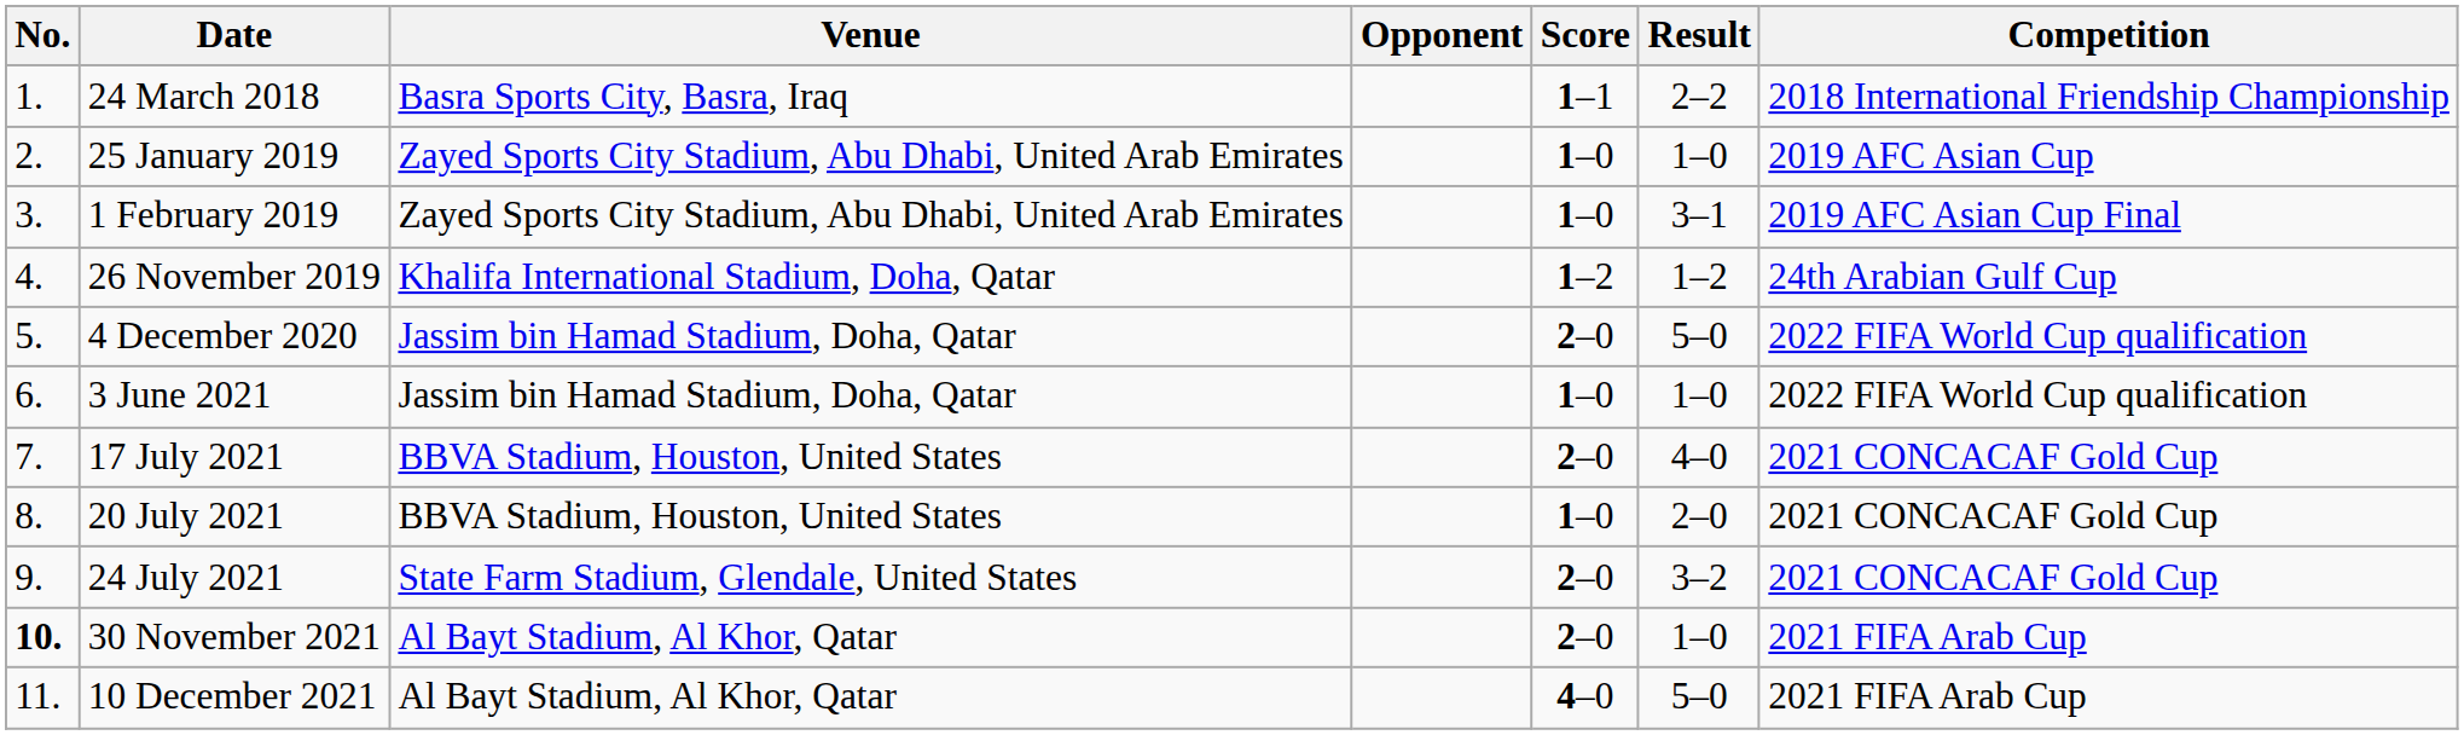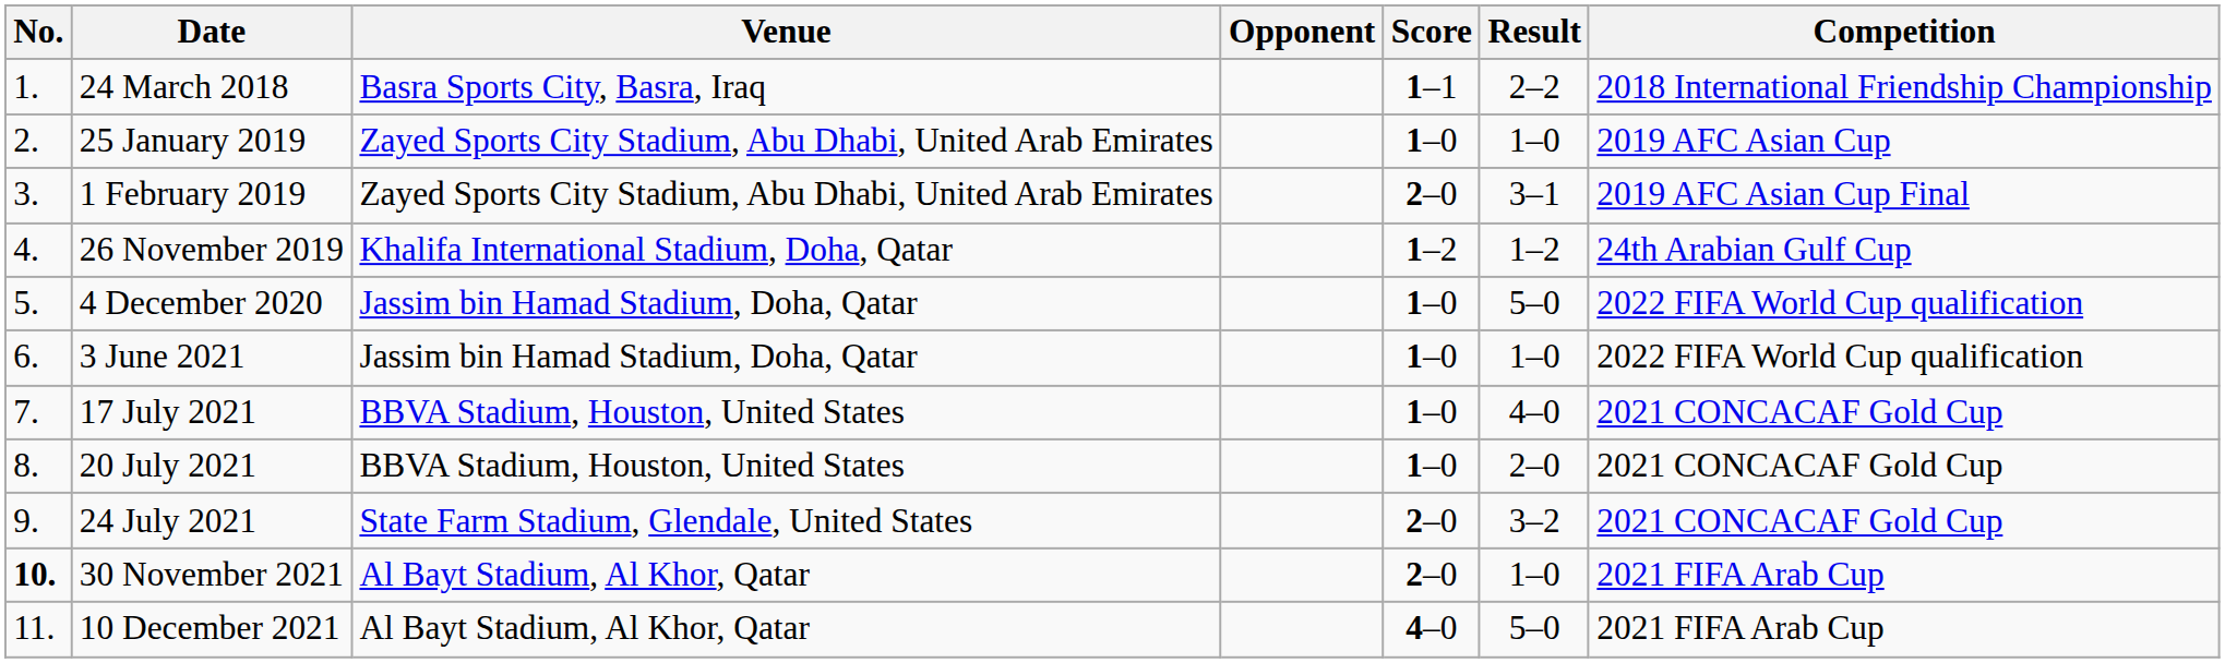 <table class="wikitable" style="font-size:100%;">
 <tr>
 <th>No.</th>
 <th>Date</th>
 <th>Venue</th>
 <th>Opponent</th>
 <th>Score</th>
 <th>Result</th>
 <th>Competition</th>
 </tr>
 <tr>
 <td>1.</td>
 <td>24 March 2018</td>
 <td><a href='#'>Basra Sports City</a>, <a href='#'>Basra</a>, Iraq</td>
 <td></td>
 <td align=center><strong>1</strong>–1</td>
 <td align=center>2–2</td>
 <td><a href='#'>2018 International Friendship Championship</a></td>
 </tr>
 <tr>
 <td>2.</td>
 <td>25 January 2019</td>
 <td><a href='#'>Zayed Sports City Stadium</a>, <a href='#'>Abu Dhabi</a>, United Arab Emirates</td>
 <td></td>
 <td align=center><strong>1</strong>–0</td>
 <td align=center>1–0</td>
 <td><a href='#'>2019 AFC Asian Cup</a></td>
 </tr>
 <tr>
 <td>3.</td>
 <td>1 February 2019</td>
 <td>Zayed Sports City Stadium, Abu Dhabi, United Arab Emirates</td>
 <td></td>
-<td align=center><strong>1</strong>–0</td>
+<td align=center><strong>2</strong>–0</td>
 <td align=center>3–1</td>
 <td><a href='#'>2019 AFC Asian Cup Final</a></td>
 </tr>
 <tr>
 <td>4.</td>
 <td>26 November 2019</td>
 <td><a href='#'>Khalifa International Stadium</a>, <a href='#'>Doha</a>, Qatar</td>
 <td></td>
 <td align=center><strong>1</strong>–2</td>
 <td align=center>1–2</td>
 <td><a href='#'>24th Arabian Gulf Cup</a></td>
 </tr>
 <tr>
 <td>5.</td>
 <td>4 December 2020</td>
 <td><a href='#'>Jassim bin Hamad Stadium</a>, Doha, Qatar</td>
 <td></td>
-<td align=center><strong>2</strong>–0</td>
+<td align=center><strong>1</strong>–0</td>
 <td align=center>5–0</td>
 <td><a href='#'>2022 FIFA World Cup qualification</a></td>
 </tr>
 <tr>
 <td>6.</td>
 <td>3 June 2021</td>
 <td>Jassim bin Hamad Stadium, Doha, Qatar</td>
 <td></td>
 <td align=center><strong>1</strong>–0</td>
 <td align=center>1–0</td>
 <td>2022 FIFA World Cup qualification</td>
 </tr>
 <tr>
 <td>7.</td>
 <td>17 July 2021</td>
 <td><a href='#'>BBVA Stadium</a>, <a href='#'>Houston</a>, United States</td>
 <td></td>
-<td align=center><strong>2</strong>–0</td>
+<td align=center><strong>1</strong>–0</td>
 <td align=center>4–0</td>
 <td><a href='#'>2021 CONCACAF Gold Cup</a></td>
 </tr>
 <tr>
 <td>8.</td>
 <td>20 July 2021</td>
 <td>BBVA Stadium, Houston, United States</td>
 <td></td>
 <td align=center><strong>1</strong>–0</td>
 <td align=center>2–0</td>
 <td>2021 CONCACAF Gold Cup</td>
 </tr>
 <tr>
 <td>9.</td>
 <td>24 July 2021</td>
 <td><a href='#'>State Farm Stadium</a>, <a href='#'>Glendale</a>, United States</td>
 <td></td>
 <td align=center><strong>2</strong>–0</td>
 <td align=center>3–2</td>
 <td><a href='#'>2021 CONCACAF Gold Cup</a></td>
 </tr>
 <tr>
 <td><strong>10.</strong></td>
 <td>30 November 2021</td>
 <td><a href='#'>Al Bayt Stadium</a>, <a href='#'>Al Khor</a>, Qatar</td>
 <td></td>
 <td align=center><strong>2</strong>–0</td>
 <td align=center>1–0</td>
 <td><a href='#'>2021 FIFA Arab Cup</a></td>
 </tr>
 <tr>
 <td>11.</td>
 <td>10 December 2021</td>
 <td>Al Bayt Stadium, Al Khor, Qatar</td>
 <td></td>
 <td align=center><strong>4</strong>–0</td>
 <td align=center>5–0</td>
 <td>2021 FIFA Arab Cup</td>
 </tr>
 </table>
